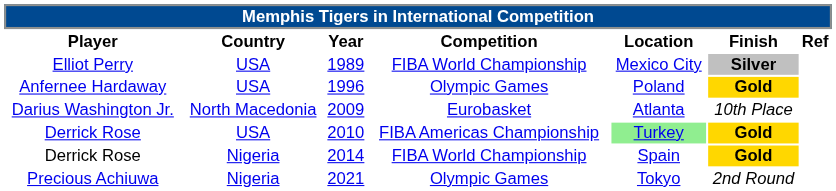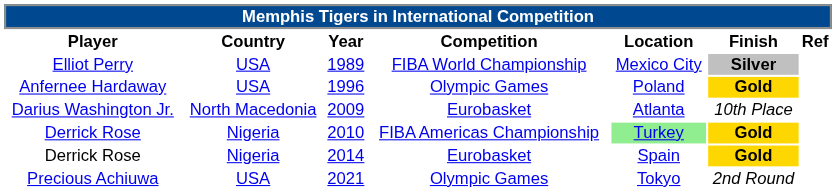 <table class="toccolours" style="width:800px;">
 <tr>
 <th colspan="7" style="text-align: center; background:#004991; color:white; border:2px solid #8E908F;"><strong>Memphis Tigers in International Competition</strong></th>
 </tr>
 <tr>
 <th>Player</th>
 <th>Country</th>
 <th>Year</th>
 <th>Competition</th>
 <th>Location</th>
 <th>Finish</th>
 <td><strong>Ref</strong></td>
 </tr>
 <tr align=center>
 <td><a href='#'>Elliot Perry</a></td>
 <td> <a href='#'>USA</a></td>
 <td><a href='#'>1989</a></td>
 <td><a href='#'>FIBA World Championship</a></td>
 <td><a href='#'>Mexico City</a></td>
 <td style="background:silver;"><strong>Silver</strong></td>
 <td></td>
 </tr>
 <tr align=center>
 <td><a href='#'>Anfernee Hardaway</a></td>
 <td> <a href='#'>USA</a></td>
 <td><a href='#'>1996</a></td>
 <td><a href='#'>Olympic Games</a></td>
 <td><a href='#'>Poland</a></td>
 <td style="background:gold;"><strong>Gold</strong></td>
 <td></td>
 </tr>
 <tr align=center>
 <td><a href='#'>Darius Washington Jr.</a></td>
 <td> <a href='#'>North Macedonia</a></td>
 <td><a href='#'>2009</a></td>
 <td><a href='#'>Eurobasket</a></td>
 <td><a href='#'>Atlanta</a></td>
 <td><em>10th Place</em></td>
 <td></td>
 </tr>
 <tr align=center>
 <td><a href='#'>Derrick Rose</a></td>
-<td> <a href='#'>USA</a></td>
+<td> <a href='#'>Nigeria</a></td>
 <td><a href='#'>2010</a></td>
 <td><a href='#'>FIBA Americas Championship</a></td>
 <td style="background: lightgreen;"><a href='#'>Turkey</a></td>
 <td style="background:gold;"><strong>Gold</strong></td>
 <td></td>
 </tr>
 <tr align=center>
 <td>Derrick Rose</td>
 <td> <a href='#'>Nigeria</a></td>
 <td><a href='#'>2014</a></td>
-<td><a href='#'>FIBA World Championship</a></td>
+<td><a href='#'>Eurobasket</a></td>
 <td><a href='#'>Spain</a></td>
 <td style="background:gold;"><strong>Gold</strong></td>
 <td></td>
 </tr>
 <tr align=center>
 <td><a href='#'>Precious Achiuwa</a></td>
-<td> <a href='#'>Nigeria</a></td>
+<td> <a href='#'>USA</a></td>
 <td><a href='#'>2021</a></td>
 <td><a href='#'>Olympic Games</a></td>
 <td><a href='#'>Tokyo</a></td>
 <td><em>2nd Round</em></td>
 <td></td>
 </tr>
 </table>
